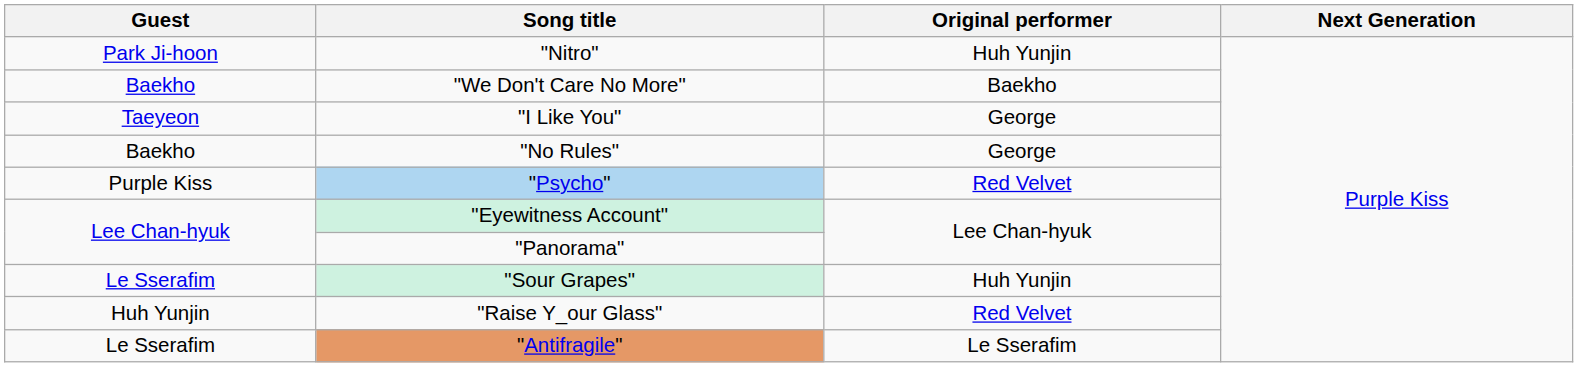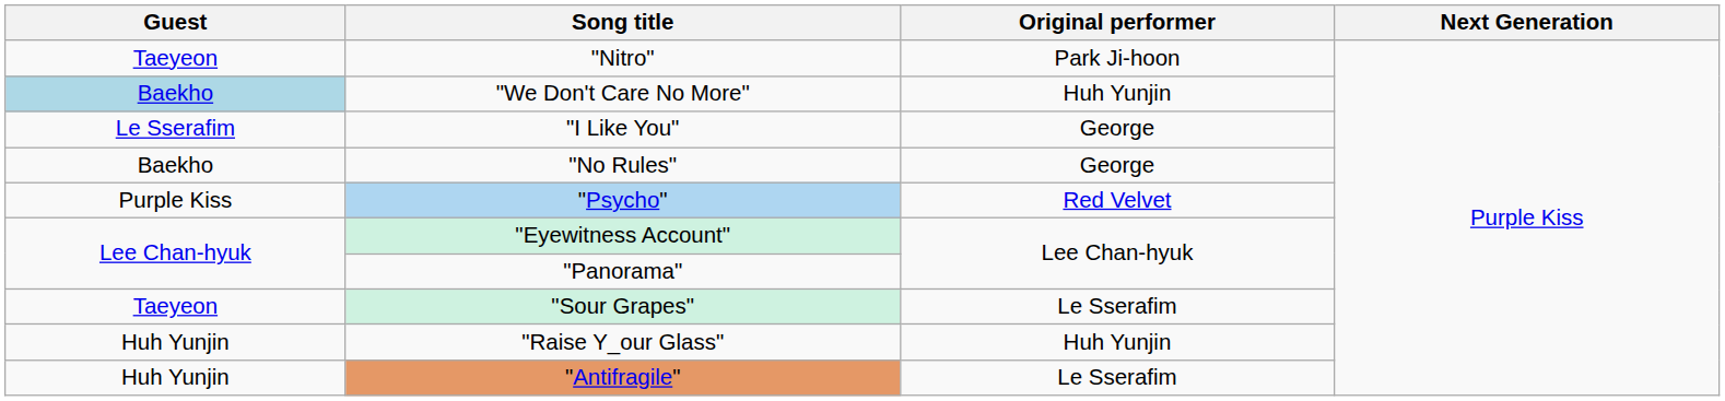 <table Class ="wikitable" style="text-align:center; clear:both; text-align:center; width:97%">
 <tr>
 <th>Guest</th>
 <th>Song title</th>
 <th>Original performer</th>
 <th>Next Generation</th>
 </tr>
 <tr>
-<td><a href='#'>Park Ji-hoon</a></td>
+<td><a href='#'>Taeyeon</a></td>
 <td>"Nitro"</td>
-<td>Huh Yunjin</td>
+<td>Park Ji-hoon</td>
 <td rowspan="10"><a href='#'>Purple Kiss</a></td>
 </tr>
 <tr>
-<td><a href='#'>Baekho</a></td>
+<td style="background: lightblue;"><a href='#'>Baekho</a></td>
 <td>"We Don't Care No More"</td>
-<td>Baekho</td>
+<td>Huh Yunjin</td>
 </tr>
 <tr>
-<td><a href='#'>Taeyeon</a></td>
+<td><a href='#'>Le Sserafim</a></td>
 <td>"I Like You"</td>
 <td>George</td>
 </tr>
 <tr>
 <td>Baekho</td>
 <td>"No Rules"</td>
 <td>George</td>
 </tr>
 <tr>
 <td>Purple Kiss</td>
 <td bgcolor="#aed6f1">"<a href='#'>Psycho</a>"</td>
 <td><a href='#'>Red Velvet</a></td>
 </tr>
 <tr>
 <td rowspan="2"><a href='#'>Lee Chan-hyuk</a></td>
 <td bgcolor="#CEF2E0">"Eyewitness Account"</td>
 <td rowspan="2">Lee Chan-hyuk</td>
 </tr>
 <tr>
 <td>"Panorama"</td>
 </tr>
 <tr>
-<td><a href='#'>Le Sserafim</a></td>
+<td><a href='#'>Taeyeon</a></td>
 <td bgcolor="#CEF2E0">"Sour Grapes"</td>
+<td>Le Sserafim</td>
+</tr>
+<tr>
+<td>Huh Yunjin</td>
+<td>"Raise Y_our Glass"</td>
 <td>Huh Yunjin</td>
 </tr>
 <tr>
 <td>Huh Yunjin</td>
-<td>"Raise Y_our Glass"</td>
-<td><a href='#'>Red Velvet</a></td>
-</tr>
-<tr>
-<td>Le Sserafim</td>
 <td bgcolor="#E59866">"<a href='#'>Antifragile</a>"</td>
 <td>Le Sserafim</td>
 </tr>
 </table>
